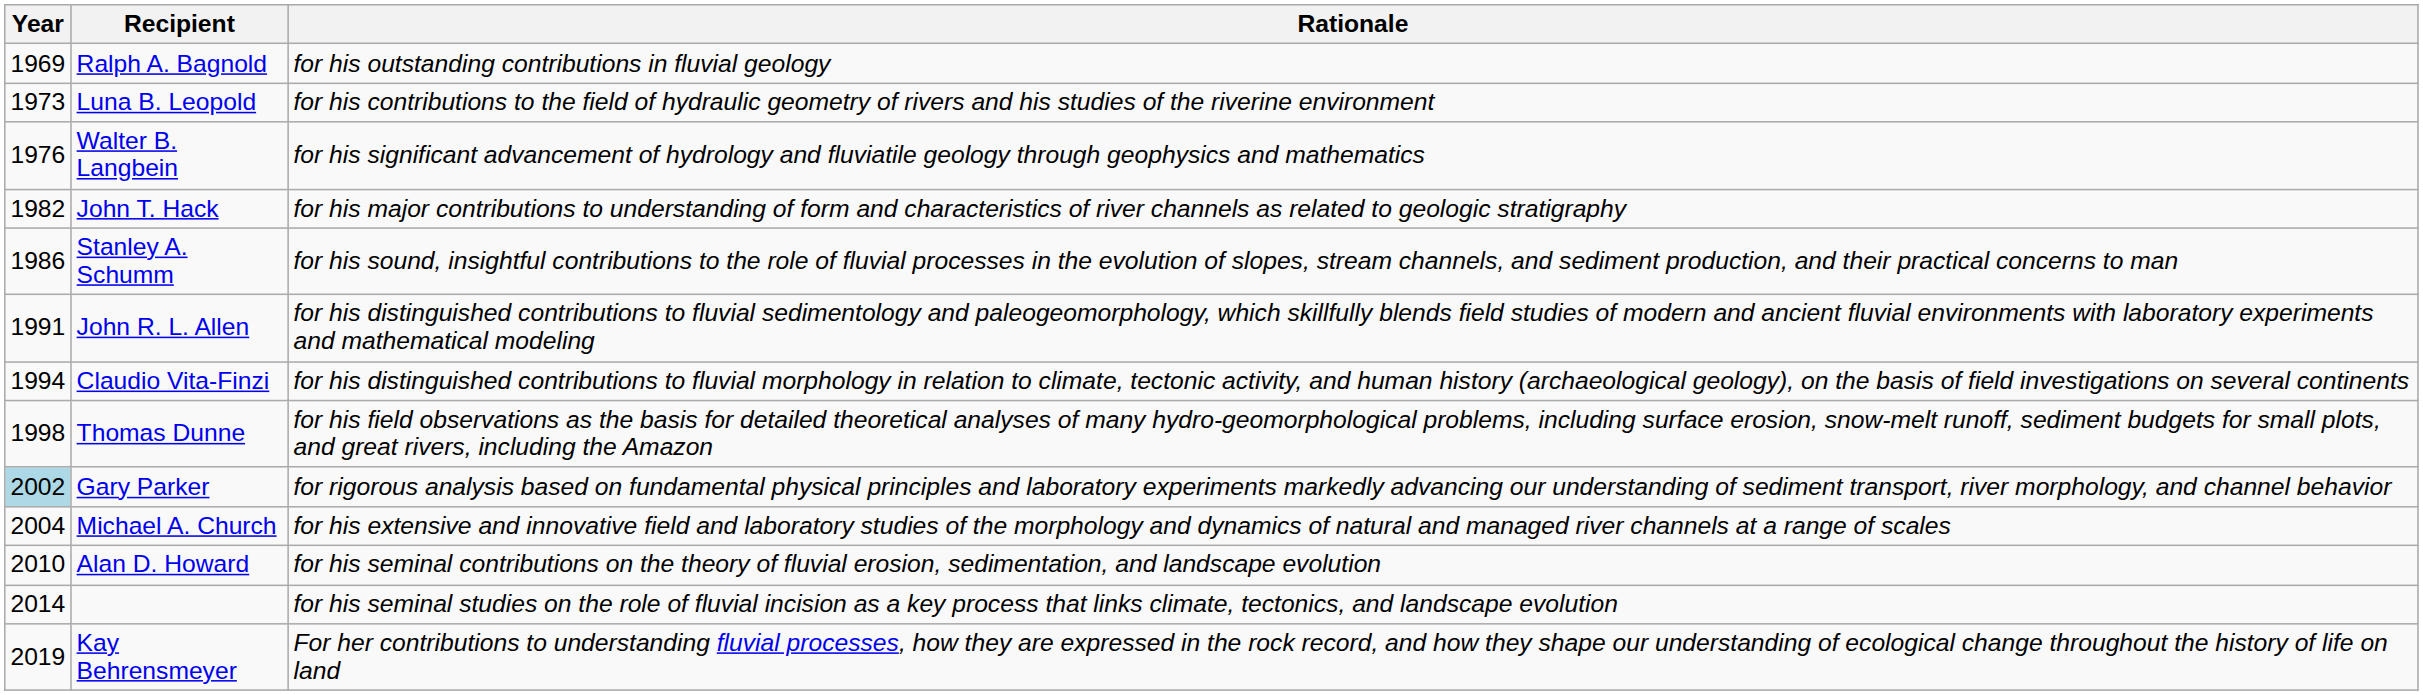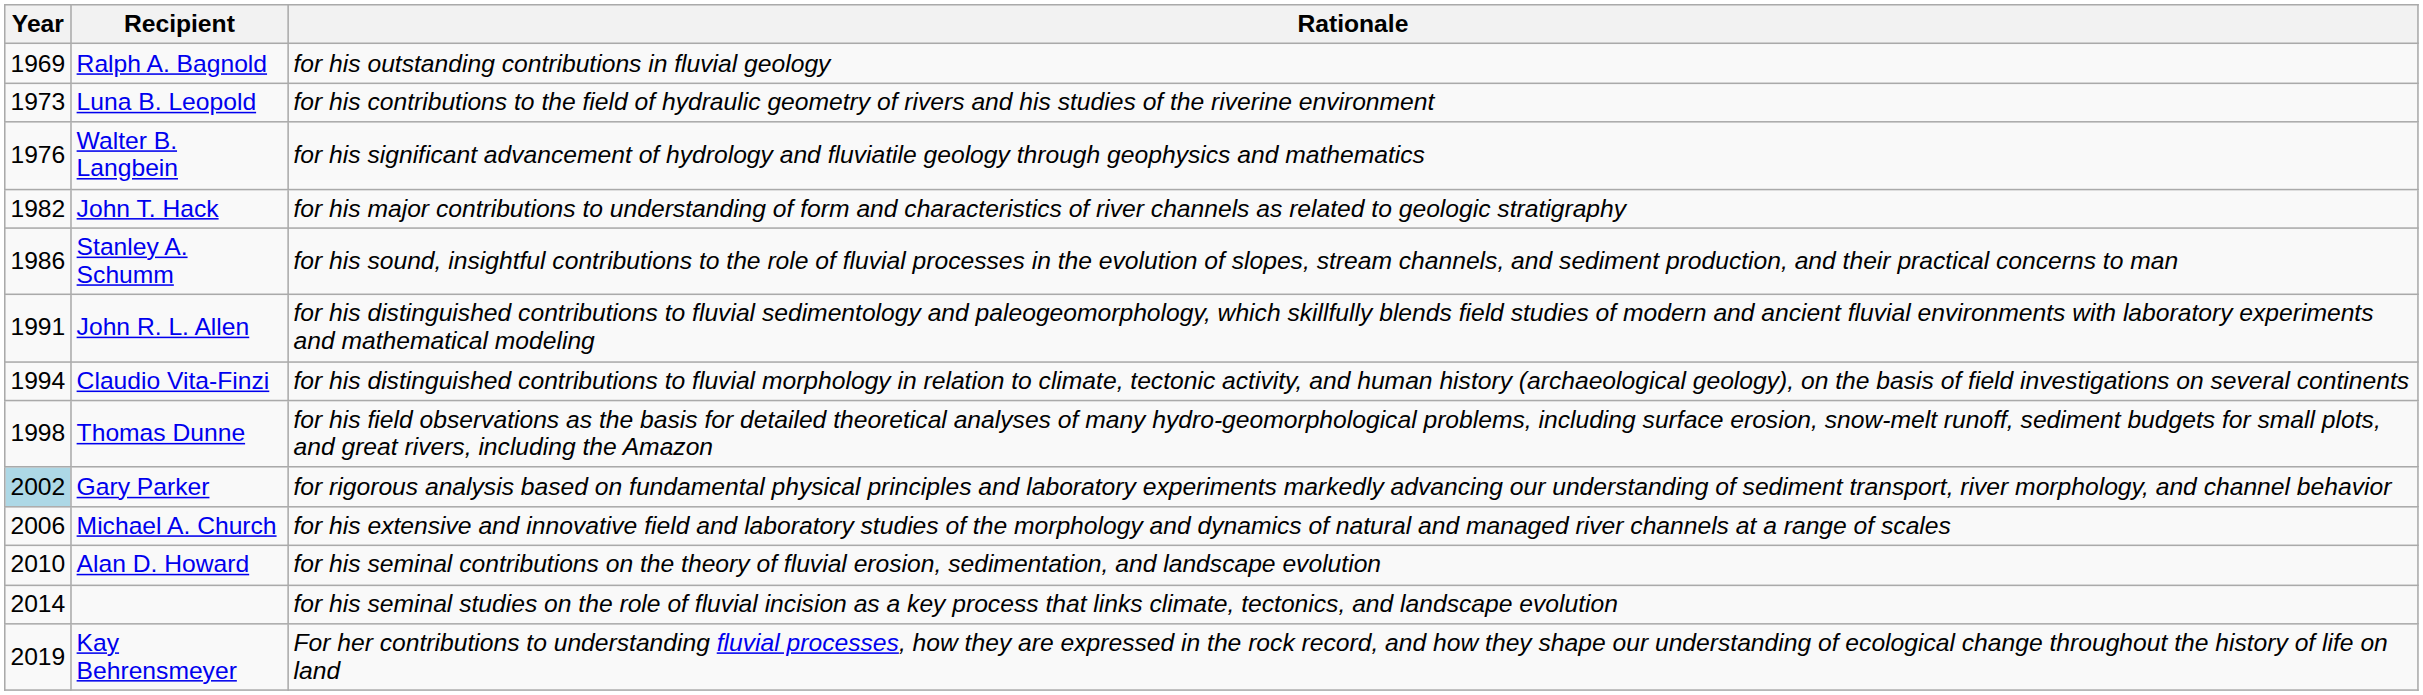 <table class="wikitable sortable">
 <tr>
 <th>Year</th>
 <th>Recipient</th>
 <th>Rationale</th>
 </tr>
 <tr>
 <td>1969</td>
 <td><a href='#'>Ralph A. Bagnold</a></td>
 <td><em>for his outstanding contributions in fluvial geology</em></td>
 </tr>
 <tr>
 <td>1973</td>
 <td><a href='#'>Luna B. Leopold</a></td>
 <td><em>for his contributions to the field of hydraulic geometry of rivers and his studies of the riverine environment</em></td>
 </tr>
 <tr>
 <td>1976</td>
 <td><a href='#'>Walter B. Langbein</a></td>
 <td><em>for his significant advancement of hydrology and fluviatile geology through geophysics and mathematics</em></td>
 </tr>
 <tr>
 <td>1982</td>
 <td><a href='#'>John T. Hack</a></td>
 <td><em>for his major contributions to understanding of form and characteristics of river channels as related to geologic stratigraphy</em></td>
 </tr>
 <tr>
 <td>1986</td>
 <td><a href='#'>Stanley A. Schumm</a></td>
 <td><em>for his sound, insightful contributions to the role of fluvial processes in the evolution of slopes, stream channels, and sediment production, and their practical concerns to man</em></td>
 </tr>
 <tr>
 <td>1991</td>
 <td><a href='#'>John R. L. Allen</a></td>
 <td><em>for his distinguished contributions to fluvial sedimentology and paleogeomorphology, which skillfully blends field studies of modern and ancient fluvial environments with laboratory experiments and mathematical modeling</em></td>
 </tr>
 <tr>
 <td>1994</td>
 <td><a href='#'>Claudio Vita-Finzi</a></td>
 <td><em>for his distinguished contributions to fluvial morphology in relation to climate, tectonic activity, and human history (archaeological geology), on the basis of field investigations on several continents</em></td>
 </tr>
 <tr>
 <td>1998</td>
 <td><a href='#'>Thomas Dunne</a></td>
 <td><em>for his field observations as the basis for detailed theoretical analyses of many hydro-geomorphological problems, including surface erosion, snow-melt runoff, sediment budgets for small plots, and great rivers, including the Amazon</em></td>
 </tr>
 <tr>
 <td style="background: lightblue;">2002</td>
 <td><a href='#'>Gary Parker</a></td>
 <td><em>for rigorous analysis based on fundamental physical principles and laboratory experiments markedly advancing our understanding of sediment transport, river morphology, and channel behavior</em></td>
 </tr>
 <tr>
-<td>2004</td>
+<td>2006</td>
 <td><a href='#'>Michael A. Church</a></td>
 <td><em>for his extensive and innovative field and laboratory studies of the morphology and dynamics of natural and managed river channels at a range of scales</em></td>
 </tr>
 <tr>
 <td>2010</td>
 <td><a href='#'>Alan D. Howard</a></td>
 <td><em>for his seminal contributions on the theory of fluvial erosion, sedimentation, and landscape evolution</em></td>
 </tr>
 <tr>
 <td>2014</td>
 <td></td>
 <td><em>for his seminal studies on the role of fluvial incision as a key process that links climate, tectonics, and landscape evolution</em></td>
 </tr>
 <tr>
 <td>2019</td>
 <td><a href='#'>Kay Behrensmeyer</a></td>
 <td><em>For her contributions to understanding <a href='#'>fluvial processes</a>, how they are expressed in the rock record, and how they shape our understanding of ecological change throughout the history of life on land</em></td>
 </tr>
 </table>
